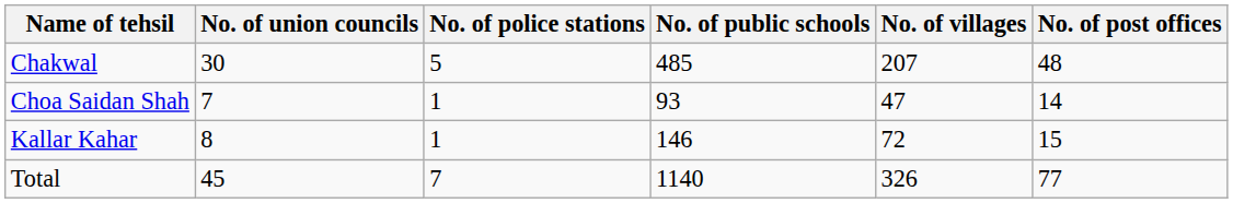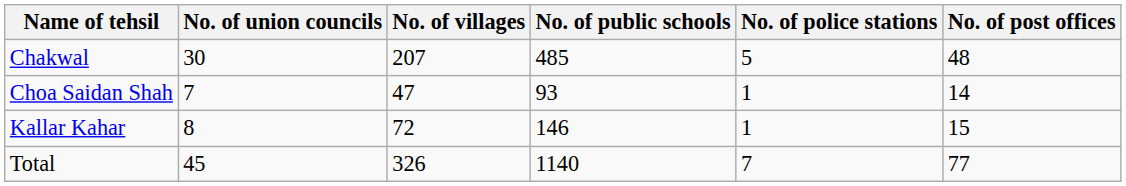 <table class="wikitable sortable">
 <tr>
 <th>Name of tehsil</th>
 <th>No. of union councils</th>
+<th>No. of villages</th>
+<th>No. of public schools</th>
 <th>No. of police stations</th>
-<th>No. of public schools</th>
-<th>No. of villages</th>
 <th>No. of post offices</th>
 </tr>
 <tr>
 <td><a href='#'>Chakwal</a></td>
 <td>30</td>
+<td>207</td>
+<td>485</td>
 <td>5</td>
-<td>485</td>
-<td>207</td>
 <td>48</td>
 </tr>
 <tr>
 <td><a href='#'>Choa Saidan Shah</a></td>
 <td>7</td>
+<td>47</td>
+<td>93</td>
 <td>1</td>
-<td>93</td>
-<td>47</td>
 <td>14</td>
 </tr>
 <tr>
 <td><a href='#'>Kallar Kahar</a></td>
 <td>8</td>
+<td>72</td>
+<td>146</td>
 <td>1</td>
-<td>146</td>
-<td>72</td>
 <td>15</td>
 </tr>
 <tr>
 <td>Total</td>
 <td>45</td>
+<td>326</td>
+<td>1140</td>
 <td>7</td>
-<td>1140</td>
-<td>326</td>
 <td>77</td>
 </tr>
 </table>
